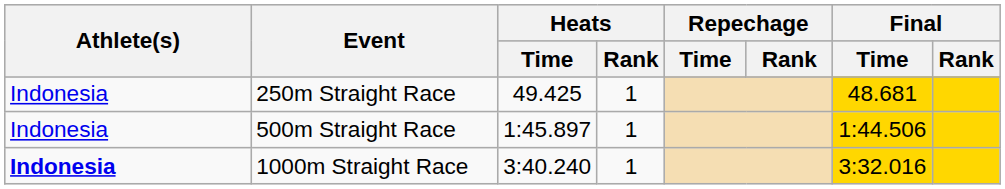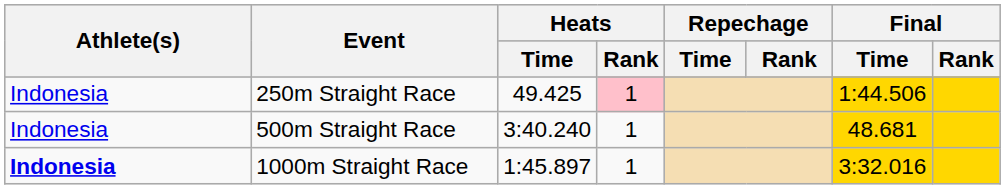 <table class="wikitable" style="font-size:90%">
 <tr>
 <th width=150 rowspan="2">Athlete(s)</th>
 <th width=150 rowspan="2">Event</th>
 <th width=100 colspan="2">Heats</th>
 <th width=100 colspan="2">Repechage</th>
 <th width=100 colspan="2">Final</th>
 </tr>
 <tr>
 <th>Time</th>
 <th>Rank</th>
 <th>Time</th>
 <th>Rank</th>
 <th>Time</th>
 <th>Rank</th>
 </tr>
 <tr>
 <td><a href='#'>Indonesia</a></td>
 <td>250m Straight Race</td>
 <td align="center">49.425</td>
+<td align="center" style="background: pink;">1</td>
+<td colspan="2" align="center" bgcolor="wheat"></td>
+<td align="center" bgcolor="gold">1:44.506</td>
+<td align="center" bgcolor="gold"></td>
+</tr>
+<tr>
+<td><a href='#'>Indonesia</a></td>
+<td>500m Straight Race</td>
+<td align="center">3:40.240</td>
 <td align="center">1</td>
 <td colspan="2" align="center" bgcolor="wheat"></td>
 <td align="center" bgcolor="gold">48.681</td>
 <td align="center" bgcolor="gold"></td>
 </tr>
 <tr>
-<td><a href='#'>Indonesia</a></td>
-<td>500m Straight Race</td>
-<td align="center">1:45.897</td>
-<td align="center">1</td>
-<td colspan="2" align="center" bgcolor="wheat"></td>
-<td align="center" bgcolor="gold">1:44.506</td>
-<td align="center" bgcolor="gold"></td>
-</tr>
-<tr>
 <td><strong><a href='#'>Indonesia</a></strong></td>
 <td>1000m Straight Race</td>
-<td align="center">3:40.240</td>
+<td align="center">1:45.897</td>
 <td align="center">1</td>
 <td colspan="2" align="center" bgcolor="wheat"></td>
 <td align="center" bgcolor="gold">3:32.016</td>
 <td align="center" bgcolor="gold"></td>
 </tr>
 </table>
